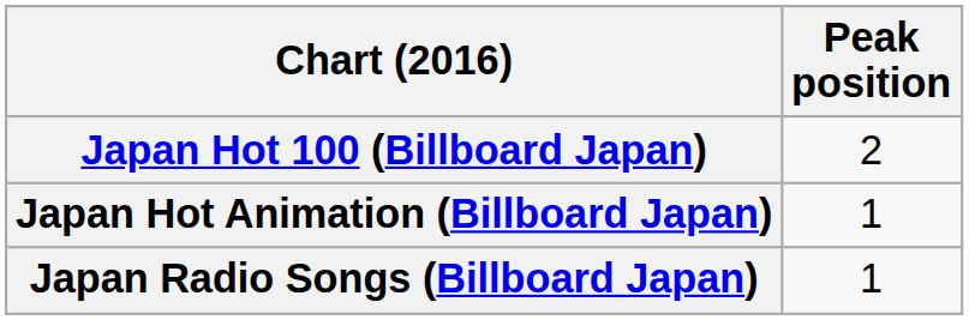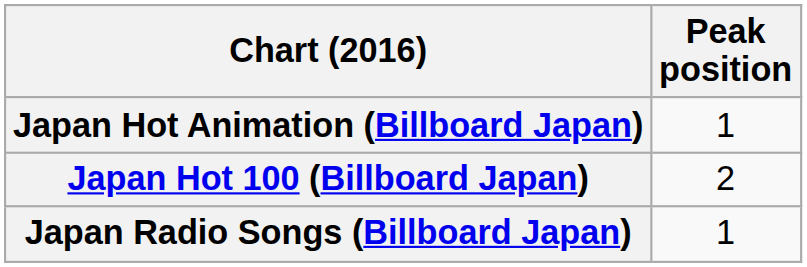 <table class="wikitable plainrowheaders">
 <tr>
 <th>Chart (2016)</th>
 <th>Peak<br>position</th>
 </tr>
 <tr>
+<th scope="row">Japan Hot Animation (<a href='#'>Billboard Japan</a>)</th>
+<td style="text-align:center;">1</td>
+</tr>
+<tr>
 <th scope="row"><a href='#'>Japan Hot 100</a> (<a href='#'>Billboard Japan</a>)</th>
 <td style="text-align:center;">2</td>
-</tr>
-<tr>
-<th scope="row">Japan Hot Animation (<a href='#'>Billboard Japan</a>)</th>
-<td style="text-align:center;">1</td>
 </tr>
 <tr>
 <th scope="row">Japan Radio Songs (<a href='#'>Billboard Japan</a>)</th>
 <td style="text-align:center;">1</td>
 </tr>
 </table>
